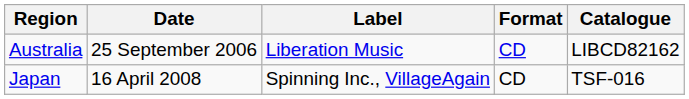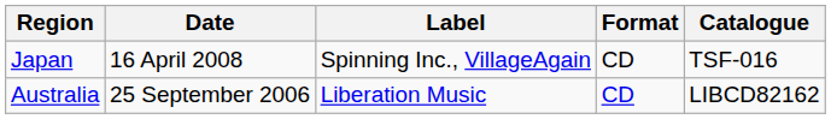 <table class="wikitable">
 <tr>
 <th>Region</th>
 <th>Date</th>
 <th>Label</th>
 <th>Format</th>
 <th>Catalogue</th>
 </tr>
 <tr>
+<td><a href='#'>Japan</a></td>
+<td>16 April 2008</td>
+<td>Spinning Inc., <a href='#'>VillageAgain</a></td>
+<td>CD</td>
+<td>TSF-016</td>
+</tr>
+<tr>
 <td><a href='#'>Australia</a></td>
 <td>25 September 2006</td>
 <td><a href='#'>Liberation Music</a></td>
 <td><a href='#'>CD</a></td>
 <td>LIBCD82162</td>
 </tr>
-<tr>
-<td><a href='#'>Japan</a></td>
-<td>16 April 2008</td>
-<td>Spinning Inc., <a href='#'>VillageAgain</a></td>
-<td>CD</td>
-<td>TSF-016</td>
-</tr>
 </table>
